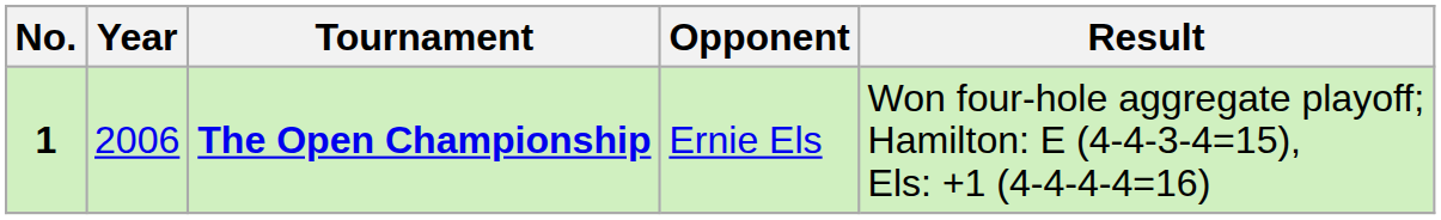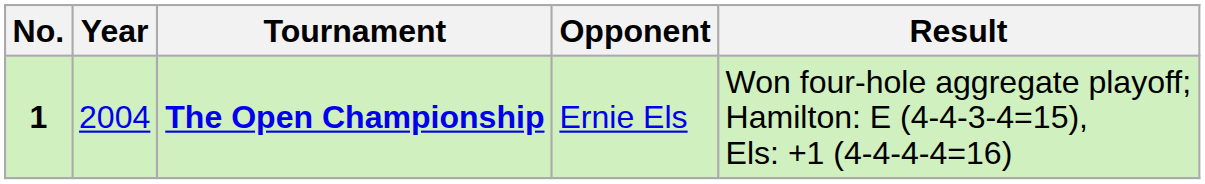 <table class="wikitable" style="font-size:95%;">
 <tr>
 <th>No.</th>
 <th>Year</th>
 <th>Tournament</th>
 <th>Opponent</th>
 <th>Result</th>
 </tr>
 <tr style="background:#D0F0C0;">
 <td align=center><strong>1</strong></td>
-<td><a href='#'>2006</a></td>
+<td><a href='#'>2004</a></td>
 <td><strong><a href='#'>The Open Championship</a></strong></td>
 <td> <a href='#'>Ernie Els</a></td>
 <td>Won four-hole aggregate playoff;<br>Hamilton: E (4-4-3-4=15),<br>Els: +1 (4-4-4-4=16)</td>
 </tr>
 </table>
